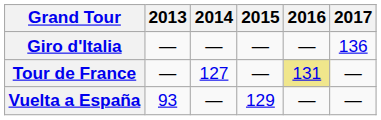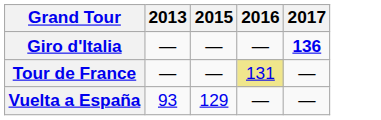 <table class="wikitable plainrowheaders">
 <tr>
 <th scope="col"><a href='#'>Grand Tour</a></th>
 <th scope="col">2013</th>
-<th scope="col">2014</th>
 <th scope="col">2015</th>
 <th scope="col">2016</th>
 <th scope="col">2017</th>
 </tr>
 <tr style="text-align:center;">
 <th scope="row"> <a href='#'>Giro d'Italia</a></th>
 <td>—</td>
 <td>—</td>
 <td>—</td>
-<td>—</td>
-<td style="text-align:center;"><a href='#'>136</a></td>
+<td style="text-align:center;"><strong><a href='#'>136</a></strong></td>
 </tr>
 <tr style="text-align:center;">
 <th scope="row"> <a href='#'>Tour de France</a></th>
 <td>—</td>
-<td><a href='#'>127</a></td>
 <td>—</td>
 <td style="background: khaki;"><a href='#'>131</a></td>
 <td>—</td>
 </tr>
 <tr style="text-align:center;">
 <th scope="row"> <a href='#'>Vuelta a España</a></th>
 <td><a href='#'>93</a></td>
-<td>—</td>
 <td><a href='#'>129</a></td>
 <td>—</td>
 <td>—</td>
 </tr>
 </table>
